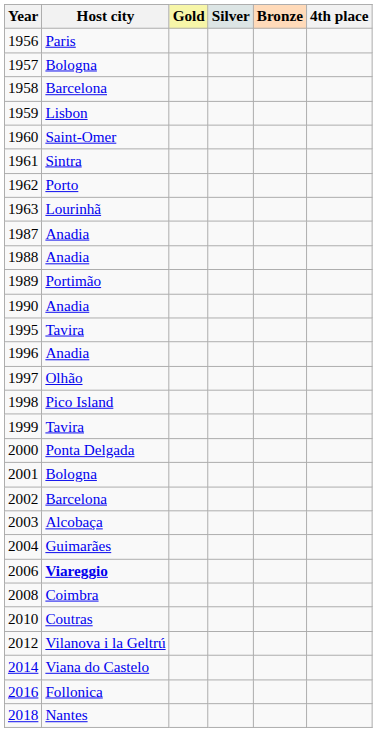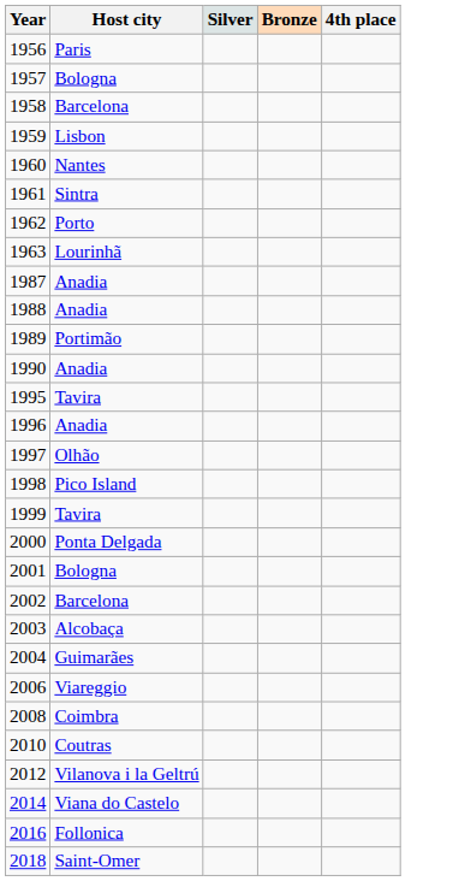 <table class="wikitable sortable">
 <tr>
 <th>Year</th>
 <th>Host city</th>
-<th style="background-color: #F7F6A8;"> Gold</th>
 <th style="background-color: #DCE5E5;"> Silver</th>
 <th style="background-color: #FFDAB9;"> Bronze</th>
 <th>4th place</th>
 </tr>
 <tr>
 <td>1956</td>
 <td> <a href='#'>Paris</a></td>
 <td></td>
 <td></td>
 <td></td>
-<td></td>
 </tr>
 <tr>
 <td>1957</td>
 <td> <a href='#'>Bologna</a></td>
-<td></td>
 <td></td>
 <td></td>
 <td></td>
 </tr>
 <tr>
 <td>1958</td>
 <td> <a href='#'>Barcelona</a></td>
 <td></td>
 <td></td>
 <td></td>
-<td></td>
 </tr>
 <tr>
 <td>1959</td>
 <td> <a href='#'>Lisbon</a></td>
 <td></td>
 <td></td>
 <td></td>
-<td></td>
 </tr>
 <tr>
 <td>1960</td>
-<td> <a href='#'>Saint-Omer</a></td>
-<td></td>
+<td> <a href='#'>Nantes</a></td>
 <td></td>
 <td></td>
 <td></td>
 </tr>
 <tr>
 <td>1961</td>
 <td> <a href='#'>Sintra</a></td>
 <td></td>
 <td></td>
 <td></td>
-<td></td>
 </tr>
 <tr>
 <td>1962</td>
 <td> <a href='#'>Porto</a></td>
-<td></td>
 <td></td>
 <td></td>
 <td></td>
 </tr>
 <tr>
 <td>1963</td>
 <td> <a href='#'>Lourinhã</a></td>
 <td></td>
 <td></td>
 <td></td>
-<td></td>
 </tr>
 <tr>
 <td>1987</td>
 <td> <a href='#'>Anadia</a></td>
-<td></td>
 <td></td>
 <td></td>
 <td></td>
 </tr>
 <tr>
 <td>1988</td>
 <td> <a href='#'>Anadia</a></td>
 <td></td>
 <td></td>
 <td></td>
-<td></td>
 </tr>
 <tr>
 <td>1989</td>
 <td> <a href='#'>Portimão</a></td>
-<td></td>
 <td></td>
 <td></td>
 <td></td>
 </tr>
 <tr>
 <td>1990</td>
 <td> <a href='#'>Anadia</a></td>
 <td></td>
 <td></td>
 <td></td>
-<td></td>
 </tr>
 <tr>
 <td>1995</td>
 <td> <a href='#'>Tavira</a></td>
-<td></td>
 <td></td>
 <td></td>
 <td></td>
 </tr>
 <tr>
 <td>1996</td>
 <td> <a href='#'>Anadia</a></td>
 <td></td>
 <td></td>
 <td></td>
-<td></td>
 </tr>
 <tr>
 <td>1997</td>
 <td> <a href='#'>Olhão</a></td>
-<td></td>
 <td></td>
 <td></td>
 <td></td>
 </tr>
 <tr>
 <td>1998</td>
 <td> <a href='#'>Pico Island</a></td>
 <td></td>
 <td></td>
 <td></td>
-<td></td>
 </tr>
 <tr>
 <td>1999</td>
 <td> <a href='#'>Tavira</a></td>
-<td></td>
 <td></td>
 <td></td>
 <td></td>
 </tr>
 <tr>
 <td>2000</td>
 <td> <a href='#'>Ponta Delgada</a></td>
 <td></td>
 <td></td>
 <td></td>
-<td></td>
 </tr>
 <tr>
 <td>2001</td>
 <td> <a href='#'>Bologna</a></td>
-<td></td>
 <td></td>
 <td></td>
 <td></td>
 </tr>
 <tr>
 <td>2002</td>
 <td> <a href='#'>Barcelona</a></td>
 <td></td>
 <td></td>
 <td></td>
-<td></td>
 </tr>
 <tr>
 <td>2003</td>
 <td> <a href='#'>Alcobaça</a></td>
-<td></td>
 <td></td>
 <td></td>
 <td></td>
 </tr>
 <tr>
 <td>2004</td>
 <td> <a href='#'>Guimarães</a></td>
 <td></td>
 <td></td>
 <td></td>
-<td></td>
 </tr>
 <tr>
 <td>2006</td>
-<td><strong> <a href='#'>Viareggio</a></strong></td>
-<td></td>
+<td> <a href='#'>Viareggio</a></td>
 <td></td>
 <td></td>
 <td></td>
 </tr>
 <tr>
 <td>2008</td>
 <td> <a href='#'>Coimbra</a></td>
 <td></td>
 <td></td>
 <td></td>
-<td></td>
 </tr>
 <tr>
 <td>2010</td>
 <td> <a href='#'>Coutras</a></td>
-<td></td>
 <td></td>
 <td></td>
 <td></td>
 </tr>
 <tr>
 <td>2012</td>
 <td> <a href='#'>Vilanova i la Geltrú</a></td>
 <td></td>
 <td></td>
 <td></td>
-<td></td>
 </tr>
 <tr>
 <td><a href='#'>2014</a></td>
 <td> <a href='#'>Viana do Castelo</a></td>
-<td></td>
 <td></td>
 <td></td>
 <td></td>
 </tr>
 <tr>
 <td><a href='#'>2016</a></td>
 <td> <a href='#'>Follonica</a></td>
 <td></td>
 <td></td>
 <td></td>
-<td></td>
 </tr>
 <tr>
 <td><a href='#'>2018</a></td>
-<td> <a href='#'>Nantes</a></td>
-<td></td>
+<td> <a href='#'>Saint-Omer</a></td>
 <td></td>
 <td></td>
 <td></td>
 </tr>
 </table>
